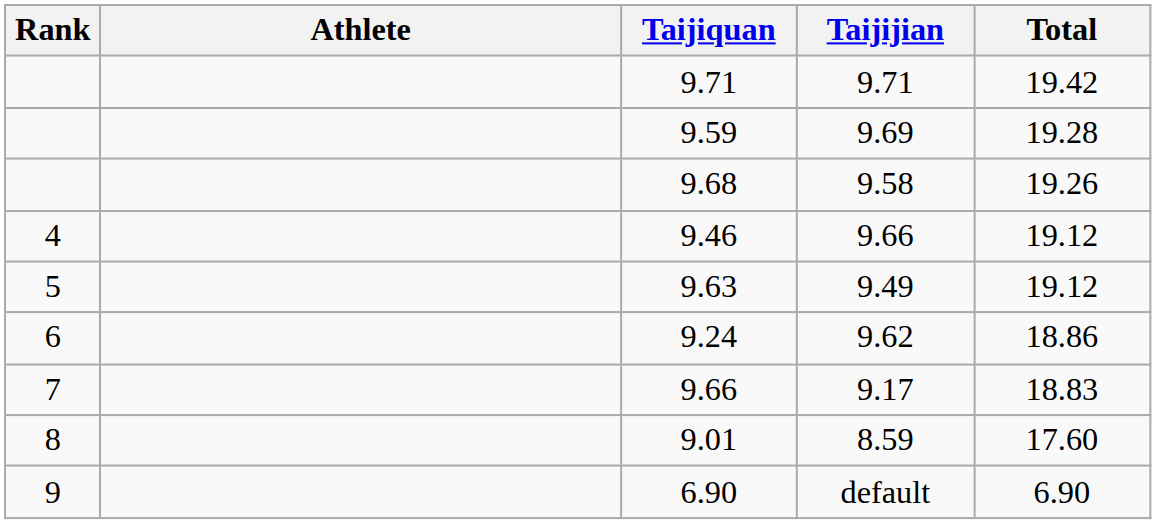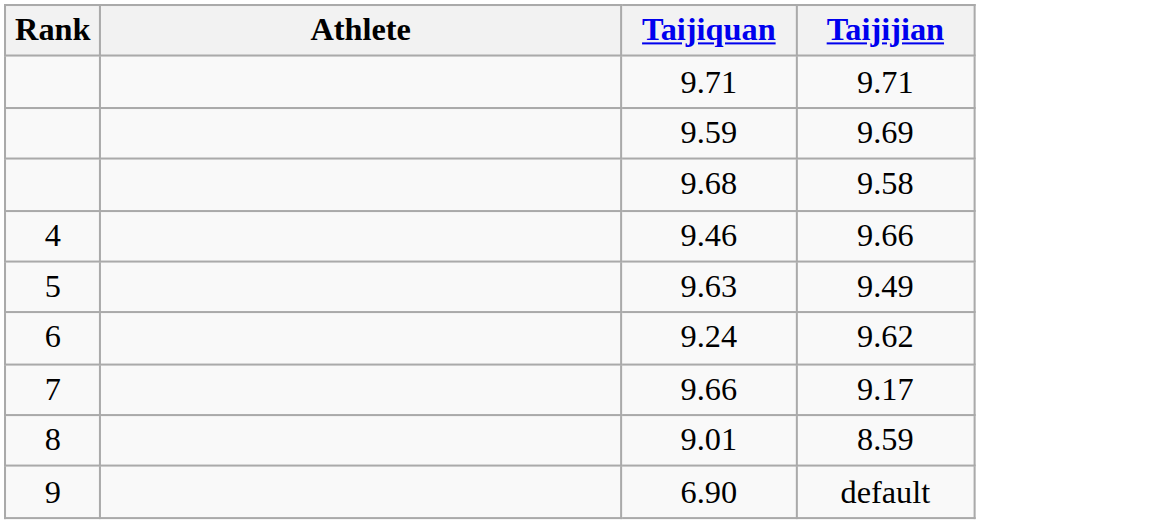 <table class=wikitable style="text-align:center">
 <tr>
 <th width=40>Rank</th>
 <th width=250>Athlete</th>
 <th width=80><a href='#'>Taijiquan</a></th>
 <th width=80><a href='#'>Taijijian</a></th>
-<th width=80>Total</th>
 </tr>
 <tr>
 <td></td>
 <td align=left></td>
 <td>9.71</td>
 <td>9.71</td>
-<td>19.42</td>
 </tr>
 <tr>
 <td></td>
 <td align=left></td>
 <td>9.59</td>
 <td>9.69</td>
-<td>19.28</td>
 </tr>
 <tr>
 <td></td>
 <td align=left></td>
 <td>9.68</td>
 <td>9.58</td>
-<td>19.26</td>
 </tr>
 <tr>
 <td>4</td>
 <td align=left></td>
 <td>9.46</td>
 <td>9.66</td>
-<td>19.12</td>
 </tr>
 <tr>
 <td>5</td>
 <td align=left></td>
 <td>9.63</td>
 <td>9.49</td>
-<td>19.12</td>
 </tr>
 <tr>
 <td>6</td>
 <td align=left></td>
 <td>9.24</td>
 <td>9.62</td>
-<td>18.86</td>
 </tr>
 <tr>
 <td>7</td>
 <td align=left></td>
 <td>9.66</td>
 <td>9.17</td>
-<td>18.83</td>
 </tr>
 <tr>
 <td>8</td>
 <td align=left></td>
 <td>9.01</td>
 <td>8.59</td>
-<td>17.60</td>
 </tr>
 <tr>
 <td>9</td>
 <td align=left></td>
 <td>6.90</td>
 <td>default</td>
-<td>6.90</td>
 </tr>
 </table>
